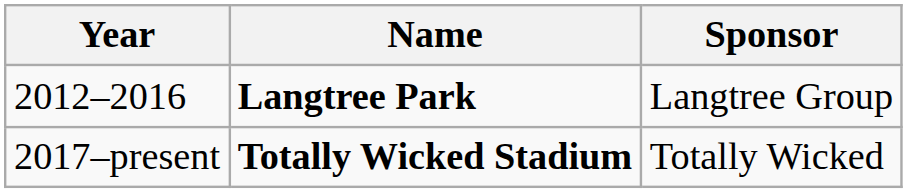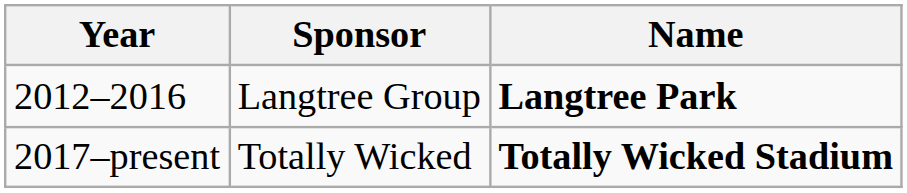 <table class="wikitable">
 <tr>
 <th>Year</th>
+<th>Sponsor</th>
 <th>Name</th>
-<th>Sponsor</th>
 </tr>
 <tr>
 <td>2012–2016</td>
+<td>Langtree Group</td>
 <td><strong>Langtree Park</strong></td>
-<td>Langtree Group</td>
 </tr>
 <tr>
 <td>2017–present</td>
+<td>Totally Wicked</td>
 <td><strong>Totally Wicked Stadium</strong></td>
-<td>Totally Wicked</td>
 </tr>
 </table>
